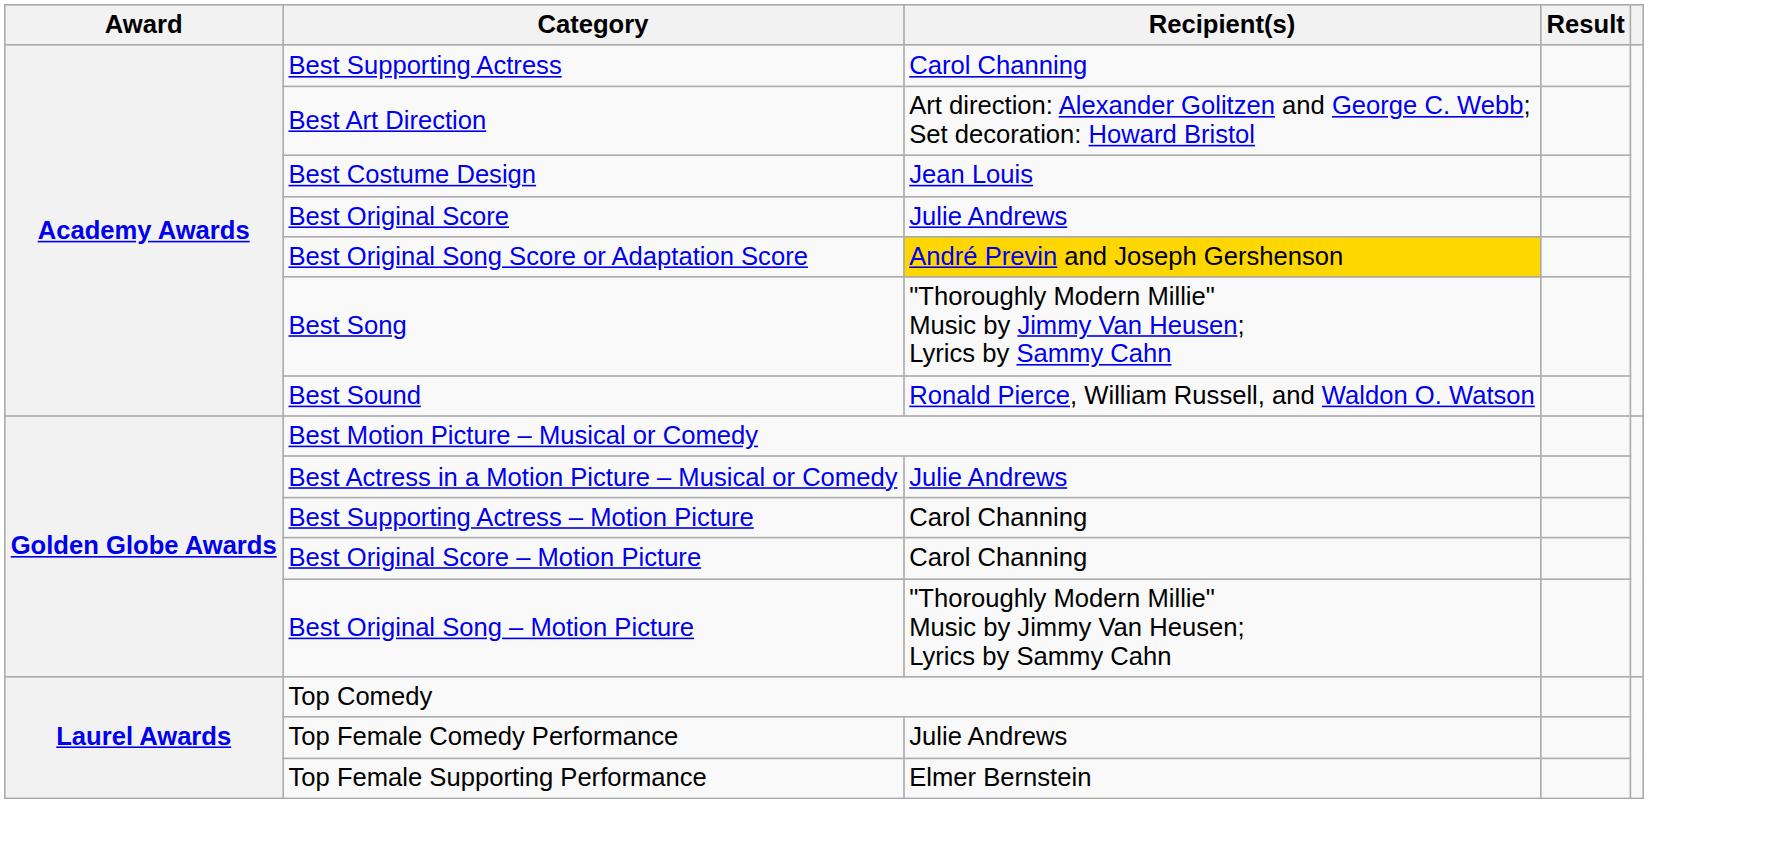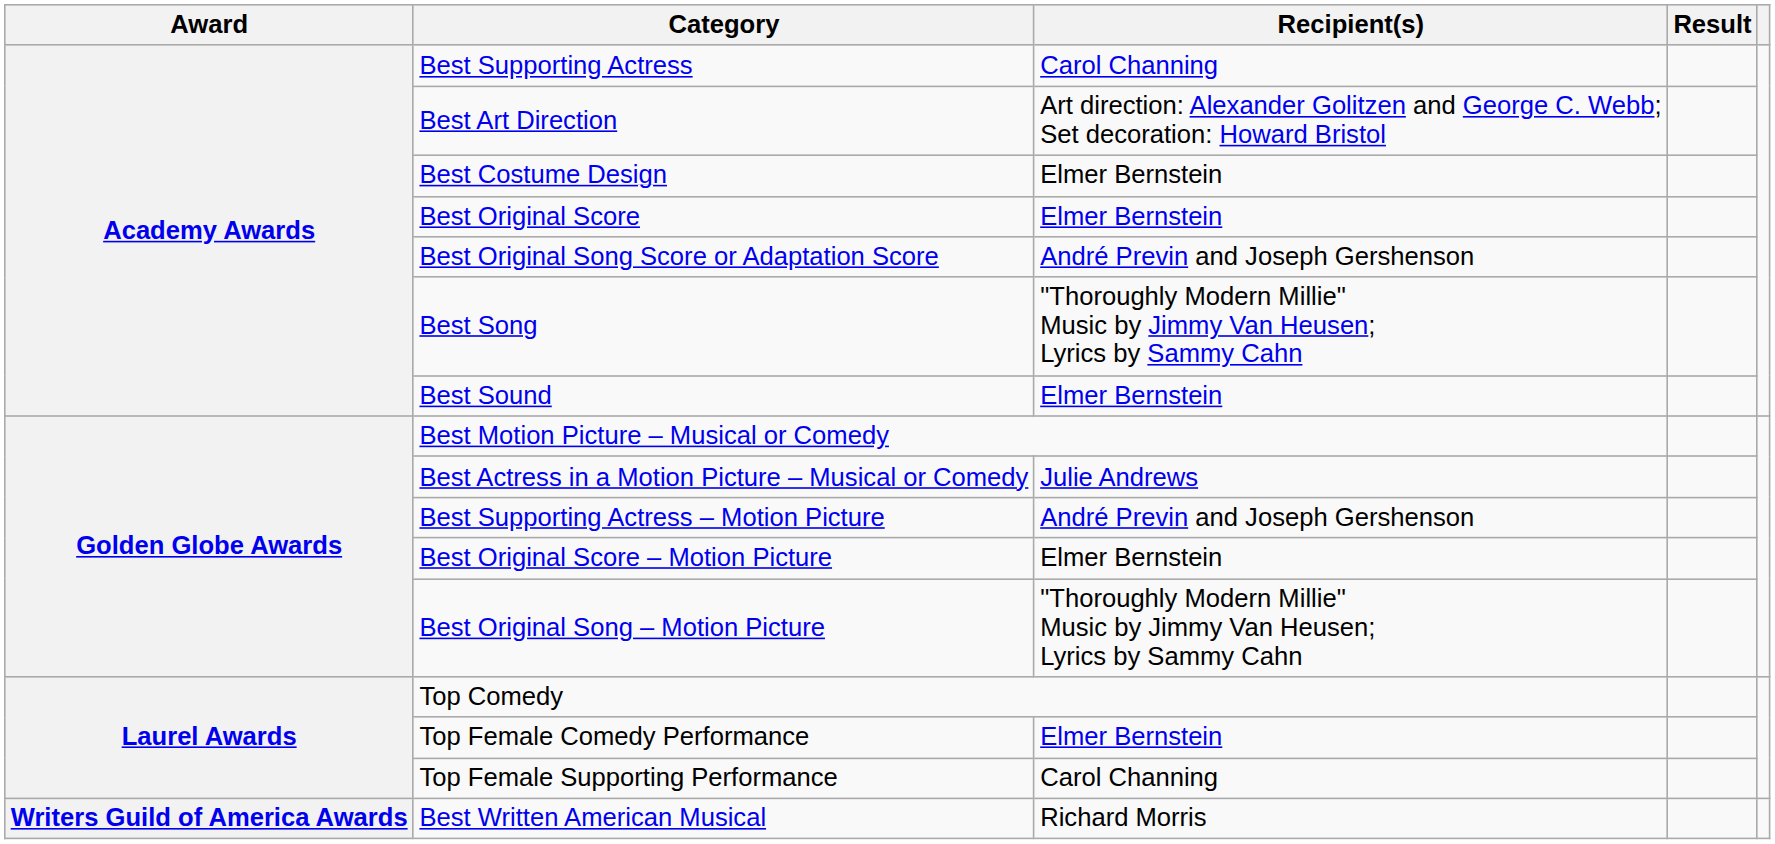 <table class="wikitable plainrowheaders">
 <tr>
 <th scope="col">Award</th>
 <th scope="col">Category</th>
 <th scope="col">Recipient(s)</th>
 <th scope="col">Result</th>
 <th scope="col"></th>
 </tr>
 <tr>
 <th scope="row" rowspan="7"><a href='#'>Academy Awards</a></th>
 <td><a href='#'>Best Supporting Actress</a></td>
 <td><a href='#'>Carol Channing</a></td>
 <td></td>
 <td align="center" rowspan="7"></td>
 </tr>
 <tr>
 <td><a href='#'>Best Art Direction</a></td>
 <td>Art direction: <a href='#'>Alexander Golitzen</a> and <a href='#'>George C. Webb</a>; <br> Set decoration: <a href='#'>Howard Bristol</a></td>
 <td></td>
 </tr>
 <tr>
 <td><a href='#'>Best Costume Design</a></td>
-<td><a href='#'>Jean Louis</a></td>
+<td>Elmer Bernstein</td>
 <td></td>
 </tr>
 <tr>
 <td><a href='#'>Best Original Score</a></td>
-<td><a href='#'>Julie Andrews</a></td>
+<td><a href='#'>Elmer Bernstein</a></td>
 <td></td>
 </tr>
 <tr>
 <td><a href='#'>Best Original Song Score or Adaptation Score</a></td>
-<td style="background: gold;"><a href='#'>André Previn</a> and Joseph Gershenson</td>
+<td><a href='#'>André Previn</a> and Joseph Gershenson</td>
 <td></td>
 </tr>
 <tr>
 <td><a href='#'>Best Song</a></td>
 <td>"Thoroughly Modern Millie" <br> Music by <a href='#'>Jimmy Van Heusen</a>; <br> Lyrics by <a href='#'>Sammy Cahn</a></td>
 <td></td>
 </tr>
 <tr>
 <td><a href='#'>Best Sound</a></td>
-<td><a href='#'>Ronald Pierce</a>, William Russell, and <a href='#'>Waldon O. Watson</a> <br> </td>
+<td><a href='#'>Elmer Bernstein</a></td>
 <td></td>
 </tr>
 <tr>
 <th scope="row" rowspan="5"><a href='#'>Golden Globe Awards</a></th>
 <td colspan="2"><a href='#'>Best Motion Picture – Musical or Comedy</a></td>
 <td></td>
 <td align="center" rowspan="5"></td>
 </tr>
 <tr>
 <td><a href='#'>Best Actress in a Motion Picture – Musical or Comedy</a></td>
 <td><a href='#'>Julie Andrews</a></td>
 <td></td>
 </tr>
 <tr>
 <td><a href='#'>Best Supporting Actress – Motion Picture</a></td>
-<td>Carol Channing</td>
+<td><a href='#'>André Previn</a> and Joseph Gershenson</td>
 <td></td>
 </tr>
 <tr>
 <td><a href='#'>Best Original Score – Motion Picture</a></td>
-<td>Carol Channing</td>
+<td>Elmer Bernstein</td>
 <td></td>
 </tr>
 <tr>
 <td><a href='#'>Best Original Song – Motion Picture</a></td>
 <td>"Thoroughly Modern Millie" <br> Music by Jimmy Van Heusen; <br> Lyrics by Sammy Cahn</td>
 <td></td>
 </tr>
 <tr>
 <th scope="row" rowspan="3"><a href='#'>Laurel Awards</a></th>
 <td colspan="2">Top Comedy</td>
 <td></td>
 <td align="center" rowspan="3"></td>
 </tr>
 <tr>
 <td>Top Female Comedy Performance</td>
-<td>Julie Andrews</td>
+<td><a href='#'>Elmer Bernstein</a></td>
 <td></td>
 </tr>
 <tr>
 <td>Top Female Supporting Performance</td>
-<td>Elmer Bernstein</td>
+<td>Carol Channing</td>
 <td></td>
 </tr>
+<tr>
+<th scope="row"><a href='#'>Writers Guild of America Awards</a></th>
+<td><a href='#'>Best Written American Musical</a></td>
+<td>Richard Morris</td>
+<td></td>
+<td align="center"></td>
+</tr>
 </table>
